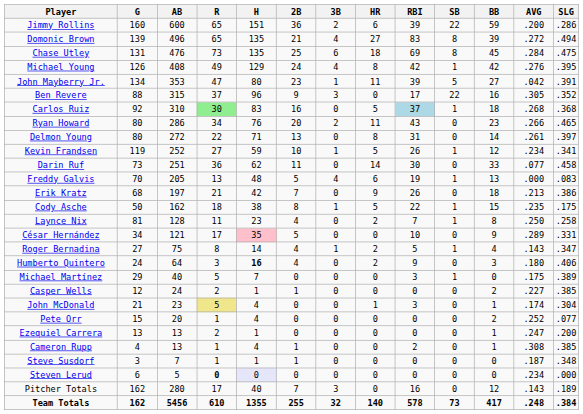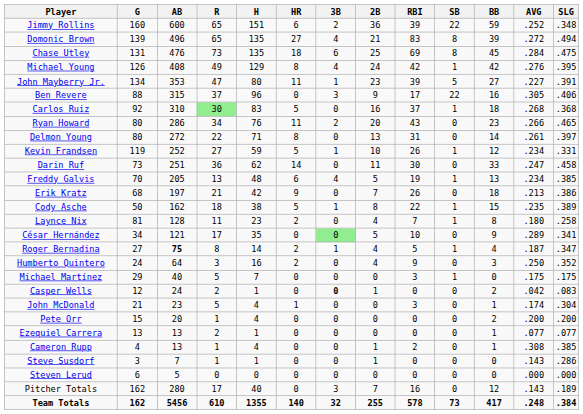 <table class=wikitable style="text-align:center">
 <tr>
 <th bgcolor=#DDDDFF; width="20%">Player</th>
 <th bgcolor=#DDDDFF; width="7%">G</th>
 <th bgcolor=#DDDDFF; width="7%">AB</th>
 <th bgcolor=#DDDDFF; width="7%">R</th>
 <th bgcolor=#DDDDFF; width="7%">H</th>
+<th bgcolor=#DDDDFF; width="7%">HR</th>
+<th bgcolor=#DDDDFF; width="7%">3B</th>
 <th bgcolor=#DDDDFF; width="7%">2B</th>
-<th bgcolor=#DDDDFF; width="7%">3B</th>
-<th bgcolor=#DDDDFF; width="7%">HR</th>
 <th bgcolor=#DDDDFF; width="7%">RBI</th>
 <th bgcolor=#DDDDFF; width="7%">SB</th>
 <th bgcolor=#DDDDFF; width="7%">BB</th>
 <th bgcolor=#DDDDFF; width="7%">AVG</th>
 <th bgcolor=#DDDDFF; width="7%">SLG</th>
 </tr>
 <tr>
 <td><a href='#'>Jimmy Rollins</a></td>
 <td>160</td>
 <td>600</td>
 <td>65</td>
 <td>151</td>
+<td>6</td>
+<td>2</td>
 <td>36</td>
-<td>2</td>
-<td>6</td>
 <td>39</td>
 <td>22</td>
 <td>59</td>
-<td>.200</td>
-<td>.286</td>
+<td>.252</td>
+<td>.348</td>
 </tr>
 <tr>
 <td><a href='#'>Domonic Brown</a></td>
 <td>139</td>
 <td>496</td>
 <td>65</td>
 <td>135</td>
+<td>27</td>
+<td>4</td>
 <td>21</td>
-<td>4</td>
-<td>27</td>
 <td>83</td>
 <td>8</td>
 <td>39</td>
 <td>.272</td>
 <td>.494</td>
 </tr>
 <tr>
 <td><a href='#'>Chase Utley</a></td>
 <td>131</td>
 <td>476</td>
 <td>73</td>
 <td>135</td>
+<td>18</td>
+<td>6</td>
 <td>25</td>
-<td>6</td>
-<td>18</td>
 <td>69</td>
 <td>8</td>
 <td>45</td>
 <td>.284</td>
 <td>.475</td>
 </tr>
 <tr>
 <td><a href='#'>Michael Young</a></td>
 <td>126</td>
 <td>408</td>
 <td>49</td>
 <td>129</td>
+<td>8</td>
+<td>4</td>
 <td>24</td>
-<td>4</td>
-<td>8</td>
 <td>42</td>
 <td>1</td>
 <td>42</td>
 <td>.276</td>
 <td>.395</td>
 </tr>
 <tr>
 <td><a href='#'>John Mayberry Jr.</a></td>
 <td>134</td>
 <td>353</td>
 <td>47</td>
 <td>80</td>
+<td>11</td>
+<td>1</td>
 <td>23</td>
-<td>1</td>
-<td>11</td>
 <td>39</td>
 <td>5</td>
 <td>27</td>
-<td>.042</td>
+<td>.227</td>
 <td>.391</td>
 </tr>
 <tr>
 <td><a href='#'>Ben Revere</a></td>
 <td>88</td>
 <td>315</td>
 <td>37</td>
 <td>96</td>
+<td>0</td>
+<td>3</td>
 <td>9</td>
-<td>3</td>
-<td>0</td>
 <td>17</td>
 <td>22</td>
 <td>16</td>
 <td>.305</td>
-<td>.352</td>
+<td>.406</td>
 </tr>
 <tr>
 <td><a href='#'>Carlos Ruiz</a></td>
 <td>92</td>
 <td>310</td>
 <td style="background: lightgreen;">30</td>
 <td>83</td>
+<td>5</td>
+<td>0</td>
 <td>16</td>
-<td>0</td>
-<td>5</td>
-<td style="background: lightblue;">37</td>
+<td>37</td>
 <td>1</td>
 <td>18</td>
 <td>.268</td>
 <td>.368</td>
 </tr>
 <tr>
 <td><a href='#'>Ryan Howard</a></td>
 <td>80</td>
 <td>286</td>
 <td>34</td>
 <td>76</td>
+<td>11</td>
+<td>2</td>
 <td>20</td>
-<td>2</td>
-<td>11</td>
 <td>43</td>
 <td>0</td>
 <td>23</td>
 <td>.266</td>
 <td>.465</td>
 </tr>
 <tr>
 <td><a href='#'>Delmon Young</a></td>
 <td>80</td>
 <td>272</td>
 <td>22</td>
 <td>71</td>
+<td>8</td>
+<td>0</td>
 <td>13</td>
-<td>0</td>
-<td>8</td>
 <td>31</td>
 <td>0</td>
 <td>14</td>
 <td>.261</td>
 <td>.397</td>
 </tr>
 <tr>
 <td><a href='#'>Kevin Frandsen</a></td>
 <td>119</td>
 <td>252</td>
 <td>27</td>
 <td>59</td>
+<td>5</td>
+<td>1</td>
 <td>10</td>
-<td>1</td>
-<td>5</td>
 <td>26</td>
 <td>1</td>
 <td>12</td>
 <td>.234</td>
-<td>.341</td>
+<td>.331</td>
 </tr>
 <tr>
 <td><a href='#'>Darin Ruf</a></td>
 <td>73</td>
 <td>251</td>
 <td>36</td>
 <td>62</td>
+<td>14</td>
+<td>0</td>
 <td>11</td>
-<td>0</td>
-<td>14</td>
 <td>30</td>
 <td>0</td>
 <td>33</td>
-<td>.077</td>
+<td>.247</td>
 <td>.458</td>
 </tr>
 <tr>
 <td><a href='#'>Freddy Galvis</a></td>
 <td>70</td>
 <td>205</td>
 <td>13</td>
 <td>48</td>
+<td>6</td>
+<td>4</td>
 <td>5</td>
-<td>4</td>
-<td>6</td>
 <td>19</td>
 <td>1</td>
 <td>13</td>
-<td>.000</td>
-<td>.083</td>
+<td>.234</td>
+<td>.385</td>
 </tr>
 <tr>
 <td><a href='#'>Erik Kratz</a></td>
 <td>68</td>
 <td>197</td>
 <td>21</td>
 <td>42</td>
+<td>9</td>
+<td>0</td>
 <td>7</td>
-<td>0</td>
-<td>9</td>
 <td>26</td>
 <td>0</td>
 <td>18</td>
 <td>.213</td>
 <td>.386</td>
 </tr>
 <tr>
 <td><a href='#'>Cody Asche</a></td>
 <td>50</td>
 <td>162</td>
 <td>18</td>
 <td>38</td>
+<td>5</td>
+<td>1</td>
 <td>8</td>
-<td>1</td>
-<td>5</td>
 <td>22</td>
 <td>1</td>
 <td>15</td>
 <td>.235</td>
-<td>.175</td>
+<td>.389</td>
 </tr>
 <tr>
 <td><a href='#'>Laynce Nix</a></td>
 <td>81</td>
 <td>128</td>
 <td>11</td>
 <td>23</td>
+<td>2</td>
+<td>0</td>
 <td>4</td>
-<td>0</td>
-<td>2</td>
 <td>7</td>
 <td>1</td>
 <td>8</td>
-<td>.250</td>
+<td>.180</td>
 <td>.258</td>
 </tr>
 <tr>
 <td><a href='#'>César Hernández</a></td>
 <td>34</td>
 <td>121</td>
 <td>17</td>
-<td style="background: pink;">35</td>
+<td>35</td>
+<td>0</td>
+<td style="background: lightgreen;">0</td>
 <td>5</td>
-<td>0</td>
-<td>0</td>
 <td>10</td>
 <td>0</td>
 <td>9</td>
 <td>.289</td>
-<td>.331</td>
+<td>.341</td>
 </tr>
 <tr>
 <td><a href='#'>Roger Bernadina</a></td>
 <td>27</td>
-<td>75</td>
+<td><strong>75</strong></td>
 <td>8</td>
 <td>14</td>
+<td>2</td>
+<td>1</td>
 <td>4</td>
-<td>1</td>
-<td>2</td>
 <td>5</td>
 <td>1</td>
 <td>4</td>
-<td>.143</td>
+<td>.187</td>
 <td>.347</td>
 </tr>
 <tr>
 <td><a href='#'>Humberto Quintero</a></td>
 <td>24</td>
 <td>64</td>
 <td>3</td>
-<td><strong>16</strong></td>
+<td>16</td>
+<td>2</td>
+<td>0</td>
 <td>4</td>
-<td>0</td>
-<td>2</td>
 <td>9</td>
 <td>0</td>
 <td>3</td>
-<td>.180</td>
-<td>.406</td>
+<td>.250</td>
+<td>.352</td>
 </tr>
 <tr>
 <td><a href='#'>Michael Martínez</a></td>
 <td>29</td>
 <td>40</td>
 <td>5</td>
 <td>7</td>
 <td>0</td>
 <td>0</td>
 <td>0</td>
 <td>3</td>
 <td>1</td>
 <td>0</td>
 <td>.175</td>
-<td>.389</td>
+<td>.175</td>
 </tr>
 <tr>
 <td><a href='#'>Casper Wells</a></td>
 <td>12</td>
 <td>24</td>
 <td>2</td>
 <td>1</td>
+<td>0</td>
+<td><strong>0</strong></td>
 <td>1</td>
 <td>0</td>
 <td>0</td>
-<td>0</td>
-<td>0</td>
 <td>2</td>
-<td>.227</td>
-<td>.385</td>
+<td>.042</td>
+<td>.083</td>
 </tr>
 <tr>
 <td><a href='#'>John McDonald</a></td>
 <td>21</td>
 <td>23</td>
-<td style="background: khaki;">5</td>
+<td>5</td>
 <td>4</td>
+<td>1</td>
 <td>0</td>
 <td>0</td>
-<td>1</td>
 <td>3</td>
 <td>0</td>
 <td>1</td>
 <td>.174</td>
 <td>.304</td>
 </tr>
 <tr>
 <td><a href='#'>Pete Orr</a></td>
 <td>15</td>
 <td>20</td>
 <td>1</td>
 <td>4</td>
 <td>0</td>
 <td>0</td>
 <td>0</td>
 <td>0</td>
 <td>0</td>
 <td>2</td>
-<td>.252</td>
-<td>.077</td>
+<td>.200</td>
+<td>.200</td>
 </tr>
 <tr>
 <td><a href='#'>Ezequiel Carrera</a></td>
 <td>13</td>
 <td>13</td>
 <td>2</td>
 <td>1</td>
 <td>0</td>
 <td>0</td>
 <td>0</td>
 <td>0</td>
 <td>0</td>
 <td>1</td>
-<td>.247</td>
-<td>.200</td>
+<td>.077</td>
+<td>.077</td>
 </tr>
 <tr>
 <td><a href='#'>Cameron Rupp</a></td>
 <td>4</td>
 <td>13</td>
 <td>1</td>
 <td>4</td>
-<td>1</td>
 <td>0</td>
 <td>0</td>
+<td>1</td>
 <td>2</td>
 <td>0</td>
 <td>1</td>
 <td>.308</td>
 <td>.385</td>
 </tr>
 <tr>
 <td><a href='#'>Steve Susdorf</a></td>
 <td>3</td>
 <td>7</td>
 <td>1</td>
 <td>1</td>
+<td>0</td>
+<td>0</td>
 <td>1</td>
 <td>0</td>
 <td>0</td>
 <td>0</td>
-<td>0</td>
-<td>0</td>
-<td>.187</td>
-<td>.348</td>
+<td>.143</td>
+<td>.286</td>
 </tr>
 <tr>
 <td><a href='#'>Steven Lerud</a></td>
 <td>6</td>
 <td>5</td>
-<td><strong>0</strong></td>
-<td style="background: lavender;">0</td>
 <td>0</td>
 <td>0</td>
 <td>0</td>
 <td>0</td>
 <td>0</td>
 <td>0</td>
-<td>.234</td>
+<td>0</td>
+<td>0</td>
+<td>.000</td>
 <td>.000</td>
 </tr>
 <tr>
 <td>Pitcher Totals</td>
 <td>162</td>
 <td>280</td>
 <td>17</td>
 <td>40</td>
+<td>0</td>
+<td>3</td>
 <td>7</td>
-<td>3</td>
-<td>0</td>
 <td>16</td>
 <td>0</td>
 <td>12</td>
 <td>.143</td>
 <td>.189</td>
 </tr>
 <tr>
 <td><strong>Team Totals</strong></td>
 <td><strong>162</strong></td>
 <td><strong>5456</strong></td>
 <td><strong>610</strong></td>
 <td><strong>1355</strong></td>
+<td><strong>140</strong></td>
+<td><strong>32</strong></td>
 <td><strong>255</strong></td>
-<td><strong>32</strong></td>
-<td><strong>140</strong></td>
 <td><strong>578</strong></td>
 <td><strong>73</strong></td>
 <td><strong>417</strong></td>
 <td><strong>.248</strong></td>
 <td><strong>.384</strong></td>
 </tr>
 </table>
